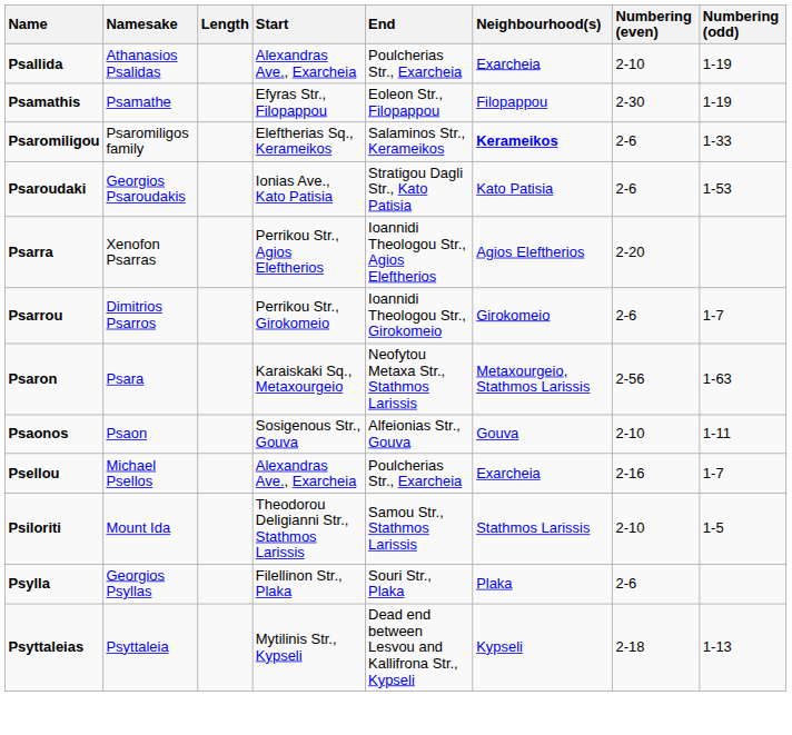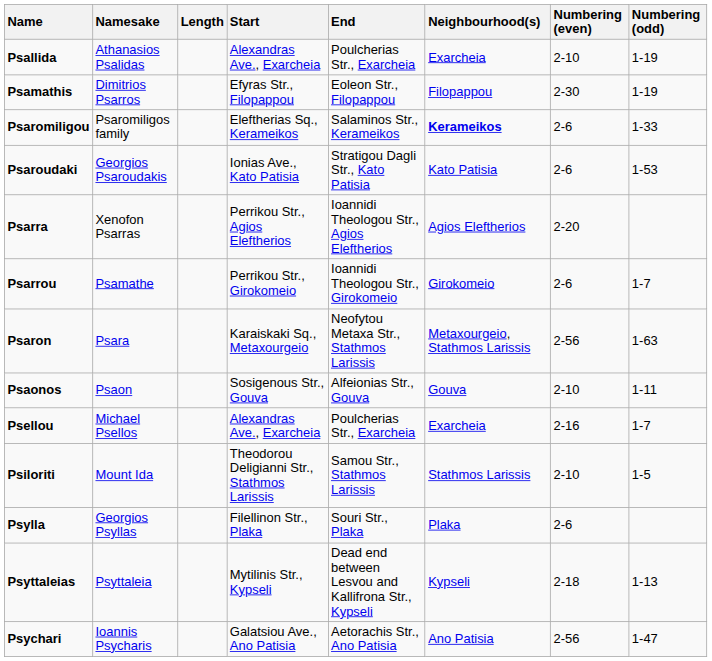 <table class="wikitable sortable">
 <tr>
 <th style="text-align:left;">Name</th>
 <th style="text-align:left;">Namesake</th>
 <th style="text-align:left;">Length</th>
 <th style="text-align:left;">Start</th>
 <th style="text-align:left;">End</th>
 <th style="text-align:left;">Neighbourhood(s)</th>
 <th style="text-align:left;">Numbering (even)</th>
 <th style="text-align:left;">Numbering (odd)</th>
 </tr>
 <tr class="sort">
 <td><strong>Psallida</strong><br></td>
 <td><a href='#'>Athanasios Psalidas</a></td>
 <td></td>
 <td><a href='#'>Alexandras Ave.</a>, <a href='#'>Exarcheia</a></td>
 <td>Poulcherias Str., <a href='#'>Exarcheia</a></td>
 <td><a href='#'>Exarcheia</a></td>
 <td>2-10</td>
 <td>1-19</td>
 </tr>
 <tr>
 <td><strong>Psamathis</strong><br></td>
-<td><a href='#'>Psamathe</a></td>
+<td><a href='#'>Dimitrios Psarros</a></td>
 <td></td>
 <td>Efyras Str., <a href='#'>Filopappou</a></td>
 <td>Eoleon Str., <a href='#'>Filopappou</a></td>
 <td><a href='#'>Filopappou</a></td>
 <td>2-30</td>
 <td>1-19</td>
 </tr>
 <tr>
 <td><strong>Psaromiligou</strong><br></td>
 <td>Psaromiligos family</td>
 <td></td>
 <td>Eleftherias Sq., <a href='#'>Kerameikos</a></td>
 <td>Salaminos Str., <a href='#'>Kerameikos</a></td>
 <td><strong><a href='#'>Kerameikos</a></strong></td>
 <td>2-6</td>
 <td>1-33</td>
 </tr>
 <tr>
 <td><strong>Psaroudaki</strong><br></td>
 <td><a href='#'>Georgios Psaroudakis</a></td>
 <td></td>
 <td>Ionias Ave., <a href='#'>Kato Patisia</a></td>
 <td>Stratigou Dagli Str., <a href='#'>Kato Patisia</a></td>
 <td><a href='#'>Kato Patisia</a></td>
 <td>2-6</td>
 <td>1-53</td>
 </tr>
 <tr>
 <td><strong>Psarra</strong><br></td>
 <td>Xenofon Psarras</td>
 <td></td>
 <td>Perrikou Str., <a href='#'>Agios Eleftherios</a></td>
 <td>Ioannidi Theologou Str., <a href='#'>Agios Eleftherios</a></td>
 <td><a href='#'>Agios Eleftherios</a></td>
 <td>2-20</td>
 <td></td>
 </tr>
 <tr>
 <td><strong>Psarrou</strong><br></td>
-<td><a href='#'>Dimitrios Psarros</a></td>
+<td><a href='#'>Psamathe</a></td>
 <td></td>
 <td>Perrikou Str., <a href='#'>Girokomeio</a></td>
 <td>Ioannidi Theologou Str., <a href='#'>Girokomeio</a></td>
 <td><a href='#'>Girokomeio</a></td>
 <td>2-6</td>
 <td>1-7</td>
 </tr>
 <tr>
 <td><strong>Psaron</strong><br></td>
 <td><a href='#'>Psara</a></td>
 <td></td>
 <td>Karaiskaki Sq., <a href='#'>Metaxourgeio</a></td>
 <td>Neofytou Metaxa Str., <a href='#'>Stathmos Larissis</a></td>
 <td><a href='#'>Metaxourgeio</a>, <a href='#'>Stathmos Larissis</a></td>
 <td>2-56</td>
 <td>1-63</td>
 </tr>
 <tr>
 <td><strong>Psaonos</strong><br></td>
 <td><a href='#'>Psaon</a></td>
 <td></td>
 <td>Sosigenous Str., <a href='#'>Gouva</a></td>
 <td>Alfeionias Str., <a href='#'>Gouva</a></td>
 <td><a href='#'>Gouva</a></td>
 <td>2-10</td>
 <td>1-11</td>
 </tr>
 <tr>
 <td><strong>Psellou</strong><br></td>
 <td><a href='#'>Michael Psellos</a></td>
 <td></td>
 <td><a href='#'>Alexandras Ave.</a>, <a href='#'>Exarcheia</a></td>
 <td>Poulcherias Str., <a href='#'>Exarcheia</a></td>
 <td><a href='#'>Exarcheia</a></td>
 <td>2-16</td>
 <td>1-7</td>
 </tr>
 <tr>
 <td><strong>Psiloriti</strong><br></td>
 <td><a href='#'>Mount Ida</a></td>
 <td></td>
 <td>Theodorou Deligianni Str., <a href='#'>Stathmos Larissis</a></td>
 <td>Samou Str., <a href='#'>Stathmos Larissis</a></td>
 <td><a href='#'>Stathmos Larissis</a></td>
 <td>2-10</td>
 <td>1-5</td>
 </tr>
 <tr>
 <td><strong>Psylla</strong><br></td>
 <td><a href='#'>Georgios Psyllas</a></td>
 <td></td>
 <td>Filellinon Str., <a href='#'>Plaka</a></td>
 <td>Souri Str., <a href='#'>Plaka</a></td>
 <td><a href='#'>Plaka</a></td>
 <td>2-6</td>
 <td></td>
 </tr>
 <tr>
 <td><strong>Psyttaleias</strong><br></td>
 <td><a href='#'>Psyttaleia</a></td>
 <td></td>
 <td>Mytilinis Str., <a href='#'>Kypseli</a></td>
 <td>Dead end between Lesvou and Kallifrona Str., <a href='#'>Kypseli</a></td>
 <td><a href='#'>Kypseli</a></td>
 <td>2-18</td>
 <td>1-13</td>
 </tr>
+<tr>
+<td><strong>Psychari</strong><br></td>
+<td><a href='#'>Ioannis Psycharis</a></td>
+<td></td>
+<td>Galatsiou Ave., <a href='#'>Ano Patisia</a></td>
+<td>Aetorachis Str., <a href='#'>Ano Patisia</a></td>
+<td><a href='#'>Ano Patisia</a></td>
+<td>2-56</td>
+<td>1-47</td>
+</tr>
 </table>
